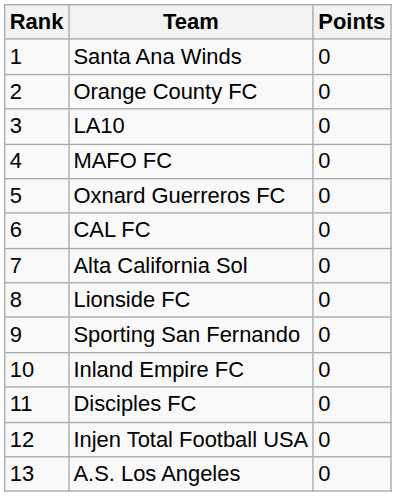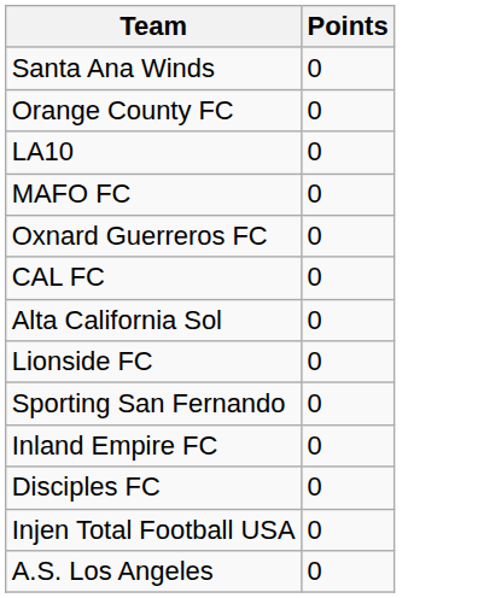 <table class="wikitable">
 <tr>
-<th>Rank</th>
 <th>Team</th>
 <th>Points</th>
 </tr>
 <tr>
-<td>1</td>
 <td>Santa Ana Winds</td>
 <td>0</td>
 </tr>
 <tr>
-<td>2</td>
 <td>Orange County FC</td>
 <td>0</td>
 </tr>
 <tr>
-<td>3</td>
 <td>LA10</td>
 <td>0</td>
 </tr>
 <tr>
-<td>4</td>
 <td>MAFO FC</td>
 <td>0</td>
 </tr>
 <tr>
-<td>5</td>
 <td>Oxnard Guerreros FC</td>
 <td>0</td>
 </tr>
 <tr>
-<td>6</td>
 <td>CAL FC</td>
 <td>0</td>
 </tr>
 <tr>
-<td>7</td>
 <td>Alta California Sol</td>
 <td>0</td>
 </tr>
 <tr>
-<td>8</td>
 <td>Lionside FC</td>
 <td>0</td>
 </tr>
 <tr>
-<td>9</td>
 <td>Sporting San Fernando</td>
 <td>0</td>
 </tr>
 <tr>
-<td>10</td>
 <td>Inland Empire FC</td>
 <td>0</td>
 </tr>
 <tr>
-<td>11</td>
 <td>Disciples FC</td>
 <td>0</td>
 </tr>
 <tr>
-<td>12</td>
 <td>Injen Total Football USA</td>
 <td>0</td>
 </tr>
 <tr>
-<td>13</td>
 <td>A.S. Los Angeles</td>
 <td>0</td>
 </tr>
 </table>
